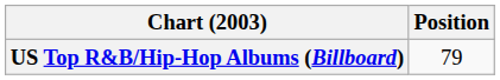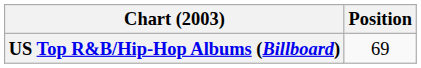 <table class="wikitable plainrowheaders" style="text-align:center">
 <tr>
 <th scope="col">Chart (2003)</th>
 <th scope="col">Position</th>
 </tr>
 <tr>
 <th scope="row">US <a href='#'>Top R&B/Hip-Hop Albums</a> (<em><a href='#'>Billboard</a></em>)</th>
-<td style="text-align:center;">79</td>
+<td style="text-align:center;">69</td>
 </tr>
 </table>
